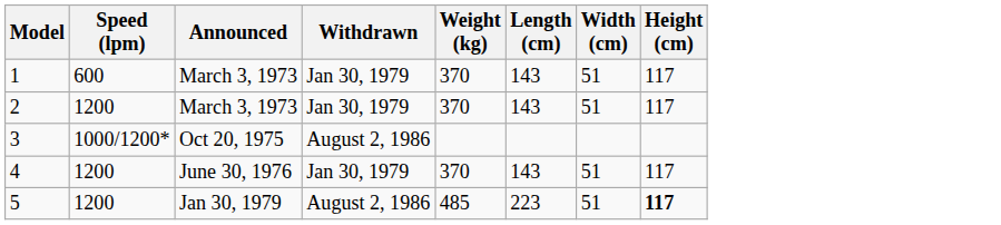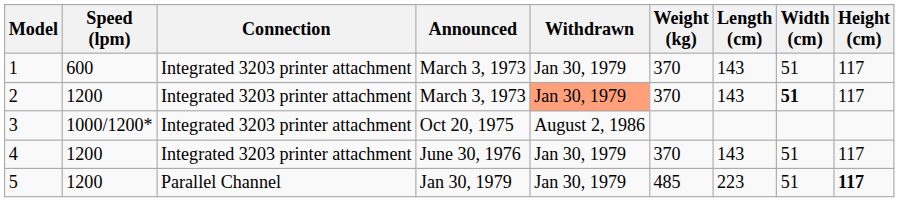 <table class="wikitable">
 <tr>
 <th>Model</th>
 <th>Speed<br>(lpm)</th>
+<th>Connection</th>
 <th>Announced</th>
 <th>Withdrawn</th>
 <th>Weight<br>(kg)</th>
 <th>Length<br>(cm)</th>
 <th>Width<br>(cm)</th>
 <th>Height<br>(cm)</th>
 </tr>
 <tr>
 <td>1</td>
 <td>600</td>
+<td>Integrated 3203 printer attachment</td>
 <td>March 3, 1973</td>
 <td>Jan 30, 1979</td>
 <td>370</td>
 <td>143</td>
 <td>51</td>
 <td>117</td>
 </tr>
 <tr>
 <td>2</td>
 <td>1200</td>
+<td>Integrated 3203 printer attachment</td>
 <td>March 3, 1973</td>
-<td>Jan 30, 1979</td>
+<td style="background: lightsalmon;">Jan 30, 1979</td>
 <td>370</td>
 <td>143</td>
-<td>51</td>
+<td><strong>51</strong></td>
 <td>117</td>
 </tr>
 <tr>
 <td>3</td>
 <td>1000/1200*</td>
+<td>Integrated 3203 printer attachment</td>
 <td>Oct 20, 1975</td>
 <td>August 2, 1986 </td>
 <td></td>
 <td></td>
 <td></td>
 <td></td>
 </tr>
 <tr>
 <td>4</td>
 <td>1200</td>
+<td>Integrated 3203 printer attachment</td>
 <td>June 30, 1976</td>
 <td>Jan 30, 1979</td>
 <td>370</td>
 <td>143</td>
 <td>51</td>
 <td>117</td>
 </tr>
 <tr>
 <td>5</td>
 <td>1200</td>
+<td>Parallel Channel</td>
 <td>Jan 30, 1979</td>
-<td>August 2, 1986</td>
+<td>Jan 30, 1979</td>
 <td>485</td>
 <td>223</td>
 <td>51</td>
 <td><strong>117</strong></td>
 </tr>
 </table>
